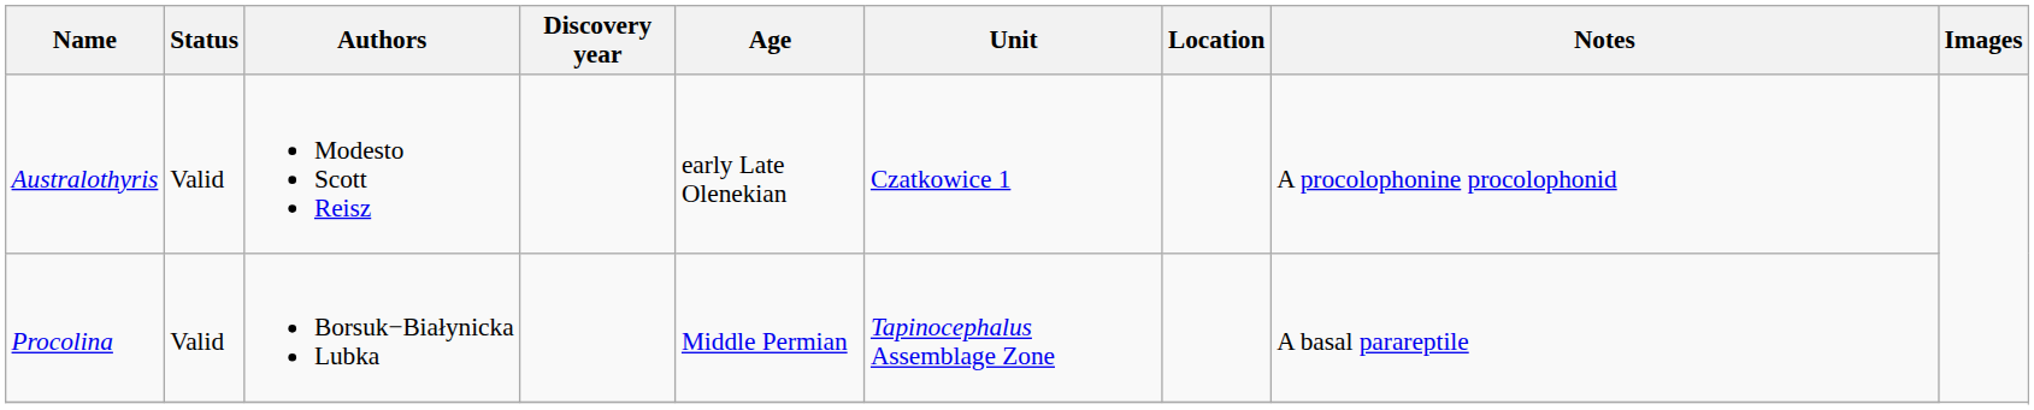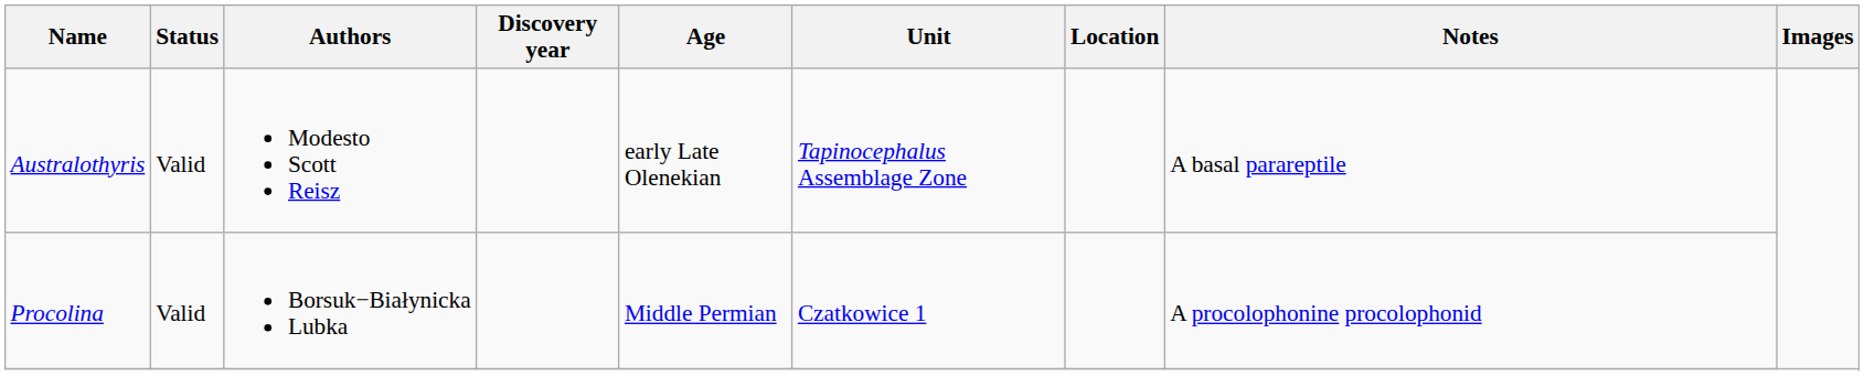 <table class="wikitable sortable" align="center" width="100%">
 <tr>
 <th>Name</th>
 <th>Status</th>
 <th>Authors</th>
 <th>Discovery year</th>
 <th>Age</th>
 <th>Unit</th>
 <th>Location</th>
 <th width="33%" class="unsortable">Notes</th>
 <th class="unsortable">Images</th>
 </tr>
 <tr>
 <td><br><em><a href='#'>Australothyris</a></em></td>
 <td><br>Valid</td>
 <td><br><ul><li>Modesto</li><li>Scott</li><li><a href='#'>Reisz</a></li></ul></td>
 <td></td>
 <td><br>early Late Olenekian</td>
-<td><br><a href='#'>Czatkowice 1</a></td>
+<td><br><a href='#'><em>Tapinocephalus</em> Assemblage Zone</a></td>
 <td><br></td>
-<td><br>A <a href='#'>procolophonine</a> <a href='#'>procolophonid</a></td>
+<td><br>A basal <a href='#'>parareptile</a></td>
 </tr>
 <tr>
 <td><br><em><a href='#'>Procolina</a></em></td>
 <td><br>Valid</td>
 <td><br><ul><li>Borsuk−Białynicka</li><li>Lubka</li></ul></td>
 <td></td>
 <td><br><a href='#'>Middle Permian</a></td>
-<td><br><a href='#'><em>Tapinocephalus</em> Assemblage Zone</a></td>
+<td><br><a href='#'>Czatkowice 1</a></td>
 <td><br></td>
-<td><br>A basal <a href='#'>parareptile</a></td>
+<td><br>A <a href='#'>procolophonine</a> <a href='#'>procolophonid</a></td>
 </tr>
 <tr>
 </tr>
 </table>
